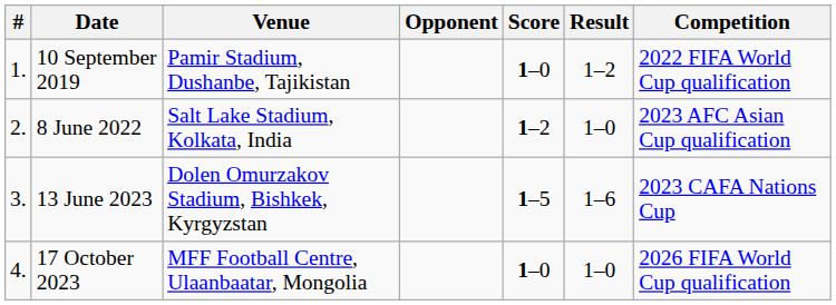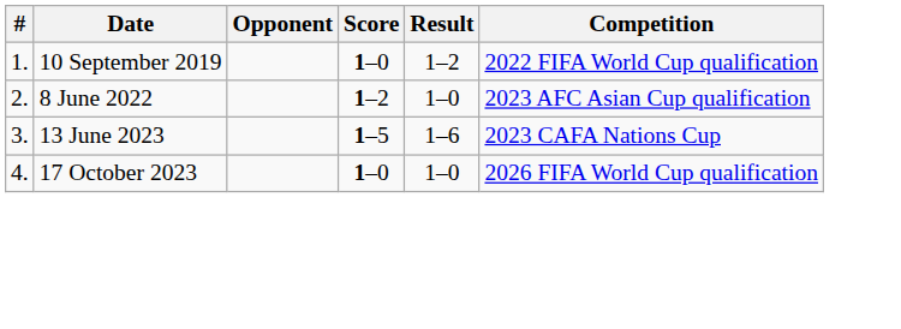 <table class="wikitable">
 <tr>
 <th>#</th>
 <th>Date</th>
-<th>Venue</th>
 <th>Opponent</th>
 <th>Score</th>
 <th>Result</th>
 <th>Competition</th>
 </tr>
 <tr>
 <td>1.</td>
 <td>10 September 2019</td>
-<td><a href='#'>Pamir Stadium</a>, <a href='#'>Dushanbe</a>, Tajikistan</td>
 <td></td>
 <td align=center><strong>1</strong>–0</td>
 <td align="center">1–2</td>
 <td><a href='#'>2022 FIFA World Cup qualification</a></td>
 </tr>
 <tr>
 <td>2.</td>
 <td>8 June 2022</td>
-<td><a href='#'>Salt Lake Stadium</a>, <a href='#'>Kolkata</a>, India</td>
 <td></td>
 <td align=center><strong>1</strong>–2</td>
 <td align="center">1–0</td>
 <td><a href='#'>2023 AFC Asian Cup qualification</a></td>
 </tr>
 <tr>
 <td>3.</td>
 <td>13 June 2023</td>
-<td><a href='#'>Dolen Omurzakov Stadium</a>, <a href='#'>Bishkek</a>, Kyrgyzstan</td>
 <td></td>
 <td align=center><strong>1</strong>–5</td>
 <td align="center">1–6</td>
 <td><a href='#'>2023 CAFA Nations Cup</a></td>
 </tr>
 <tr>
 <td>4.</td>
 <td>17 October 2023</td>
-<td><a href='#'>MFF Football Centre</a>, <a href='#'>Ulaanbaatar</a>, Mongolia</td>
 <td></td>
 <td align="center"><strong>1</strong>–0</td>
 <td align="center">1–0</td>
 <td><a href='#'>2026 FIFA World Cup qualification</a></td>
 </tr>
 </table>
